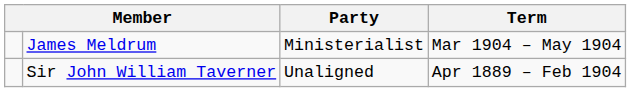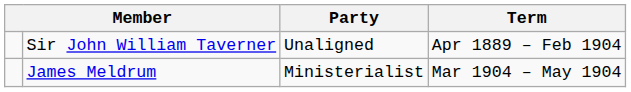 <table class="wikitable">
 <tr>
 <th colspan="2">Member</th>
 <th>Party</th>
 <th>Term</th>
 </tr>
 <tr>
 <td> </td>
+<td>Sir <a href='#'>John William Taverner</a></td>
+<td>Unaligned</td>
+<td>Apr 1889 – Feb 1904</td>
+</tr>
+<tr>
+<td> </td>
 <td><a href='#'>James Meldrum</a></td>
 <td>Ministerialist</td>
 <td>Mar 1904 – May 1904</td>
 </tr>
-<tr>
-<td> </td>
-<td>Sir <a href='#'>John William Taverner</a></td>
-<td>Unaligned</td>
-<td>Apr 1889 – Feb 1904</td>
-</tr>
 </table>
